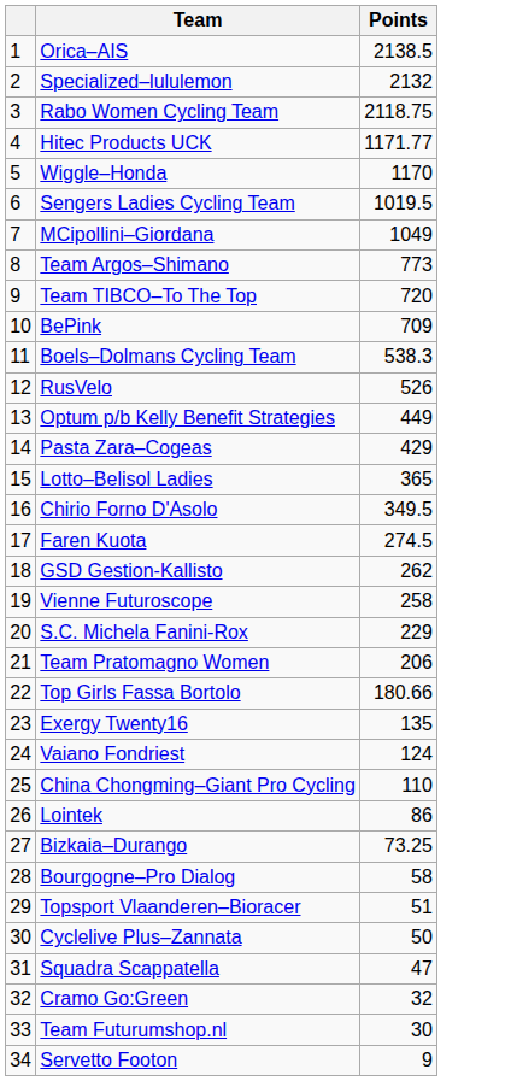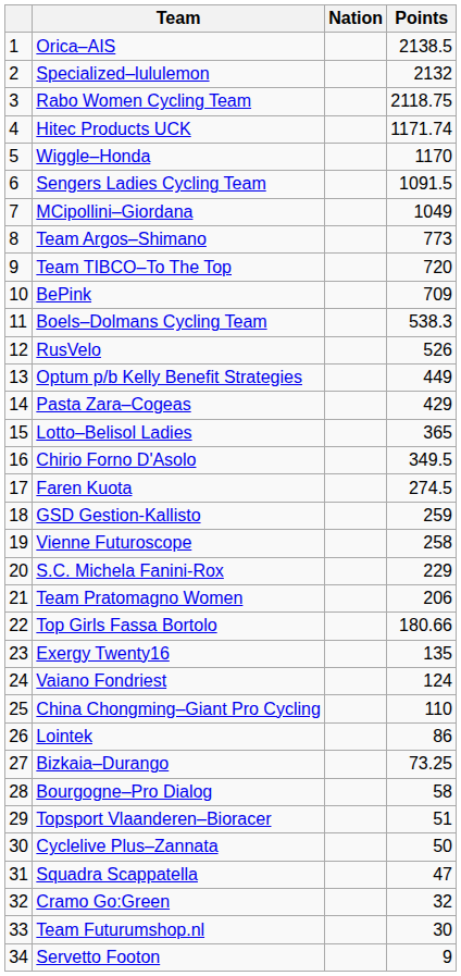 <table class="wikitable sortable">
 <tr style=background:#ccccff;>
 <th></th>
 <th>Team</th>
+<th>Nation</th>
 <th>Points</th>
 </tr>
 <tr>
 <td>1</td>
 <td><a href='#'>Orica–AIS</a></td>
+<td></td>
 <td align=right>2138.5</td>
 </tr>
 <tr>
 <td>2</td>
 <td><a href='#'>Specialized–lululemon</a></td>
+<td></td>
 <td align=right>2132</td>
 </tr>
 <tr>
 <td>3</td>
 <td><a href='#'>Rabo Women Cycling Team</a></td>
+<td></td>
 <td align=right>2118.75</td>
 </tr>
 <tr>
 <td>4</td>
 <td><a href='#'>Hitec Products UCK</a></td>
-<td align=right>1171.77</td>
+<td></td>
+<td align=right>1171.74</td>
 </tr>
 <tr>
 <td>5</td>
 <td><a href='#'>Wiggle–Honda</a></td>
+<td></td>
 <td align=right>1170</td>
 </tr>
 <tr>
 <td>6</td>
 <td><a href='#'>Sengers Ladies Cycling Team</a></td>
-<td align=right>1019.5</td>
+<td></td>
+<td align=right>1091.5</td>
 </tr>
 <tr>
 <td>7</td>
 <td><a href='#'>MCipollini–Giordana</a></td>
+<td></td>
 <td align=right>1049</td>
 </tr>
 <tr>
 <td>8</td>
 <td><a href='#'>Team Argos–Shimano</a></td>
+<td></td>
 <td align=right>773</td>
 </tr>
 <tr>
 <td>9</td>
 <td><a href='#'>Team TIBCO–To The Top</a></td>
+<td></td>
 <td align=right>720</td>
 </tr>
 <tr>
 <td>10</td>
 <td><a href='#'>BePink</a></td>
+<td></td>
 <td align=right>709</td>
 </tr>
 <tr>
 <td>11</td>
 <td><a href='#'>Boels–Dolmans Cycling Team</a></td>
+<td></td>
 <td align=right>538.3</td>
 </tr>
 <tr>
 <td>12</td>
 <td><a href='#'>RusVelo</a></td>
+<td></td>
 <td align=right>526</td>
 </tr>
 <tr>
 <td>13</td>
 <td><a href='#'>Optum p/b Kelly Benefit Strategies</a></td>
+<td></td>
 <td align="right">449</td>
 </tr>
 <tr>
 <td>14</td>
 <td><a href='#'>Pasta Zara–Cogeas</a></td>
+<td></td>
 <td align="right">429</td>
 </tr>
 <tr>
 <td>15</td>
 <td><a href='#'>Lotto–Belisol Ladies</a></td>
+<td></td>
 <td align="right">365</td>
 </tr>
 <tr>
 <td>16</td>
 <td><a href='#'>Chirio Forno D'Asolo</a></td>
+<td></td>
 <td align=right>349.5</td>
 </tr>
 <tr>
 <td>17</td>
 <td><a href='#'>Faren Kuota</a></td>
+<td></td>
 <td align=right>274.5</td>
 </tr>
 <tr>
 <td>18</td>
 <td><a href='#'>GSD Gestion-Kallisto</a></td>
-<td align=right>262</td>
+<td></td>
+<td align=right>259</td>
 </tr>
 <tr>
 <td>19</td>
 <td><a href='#'>Vienne Futuroscope</a></td>
+<td></td>
 <td align=right>258</td>
 </tr>
 <tr>
 <td>20</td>
 <td><a href='#'>S.C. Michela Fanini-Rox</a></td>
+<td></td>
 <td align=right>229</td>
 </tr>
 <tr>
 <td>21</td>
 <td><a href='#'>Team Pratomagno Women</a></td>
+<td></td>
 <td align=right>206</td>
 </tr>
 <tr>
 <td>22</td>
 <td><a href='#'>Top Girls Fassa Bortolo</a></td>
+<td></td>
 <td align=right>180.66</td>
 </tr>
 <tr>
 <td>23</td>
 <td><a href='#'>Exergy Twenty16</a></td>
+<td></td>
 <td align=right>135</td>
 </tr>
 <tr>
 <td>24</td>
 <td><a href='#'>Vaiano Fondriest</a></td>
+<td></td>
 <td align=right>124</td>
 </tr>
 <tr>
 <td>25</td>
 <td><a href='#'>China Chongming–Giant Pro Cycling</a></td>
+<td></td>
 <td align=right>110</td>
 </tr>
 <tr>
 <td>26</td>
 <td><a href='#'>Lointek</a></td>
+<td></td>
 <td align=right>86</td>
 </tr>
 <tr>
 <td>27</td>
 <td><a href='#'>Bizkaia–Durango</a></td>
+<td></td>
 <td align=right>73.25</td>
 </tr>
 <tr>
 <td>28</td>
 <td><a href='#'>Bourgogne–Pro Dialog</a></td>
+<td></td>
 <td align=right>58</td>
 </tr>
 <tr>
 <td>29</td>
 <td><a href='#'>Topsport Vlaanderen–Bioracer</a></td>
+<td></td>
 <td align=right>51</td>
 </tr>
 <tr>
 <td>30</td>
 <td><a href='#'>Cyclelive Plus–Zannata</a></td>
+<td></td>
 <td align=right>50</td>
 </tr>
 <tr>
 <td>31</td>
 <td><a href='#'>Squadra Scappatella</a></td>
+<td></td>
 <td align=right>47</td>
 </tr>
 <tr>
 <td>32</td>
 <td><a href='#'>Cramo Go:Green</a></td>
+<td></td>
 <td align=right>32</td>
 </tr>
 <tr>
 <td>33</td>
 <td><a href='#'>Team Futurumshop.nl</a></td>
+<td></td>
 <td align=right>30</td>
 </tr>
 <tr>
 <td>34</td>
 <td><a href='#'>Servetto Footon</a></td>
+<td></td>
 <td align=right>9</td>
 </tr>
 </table>
